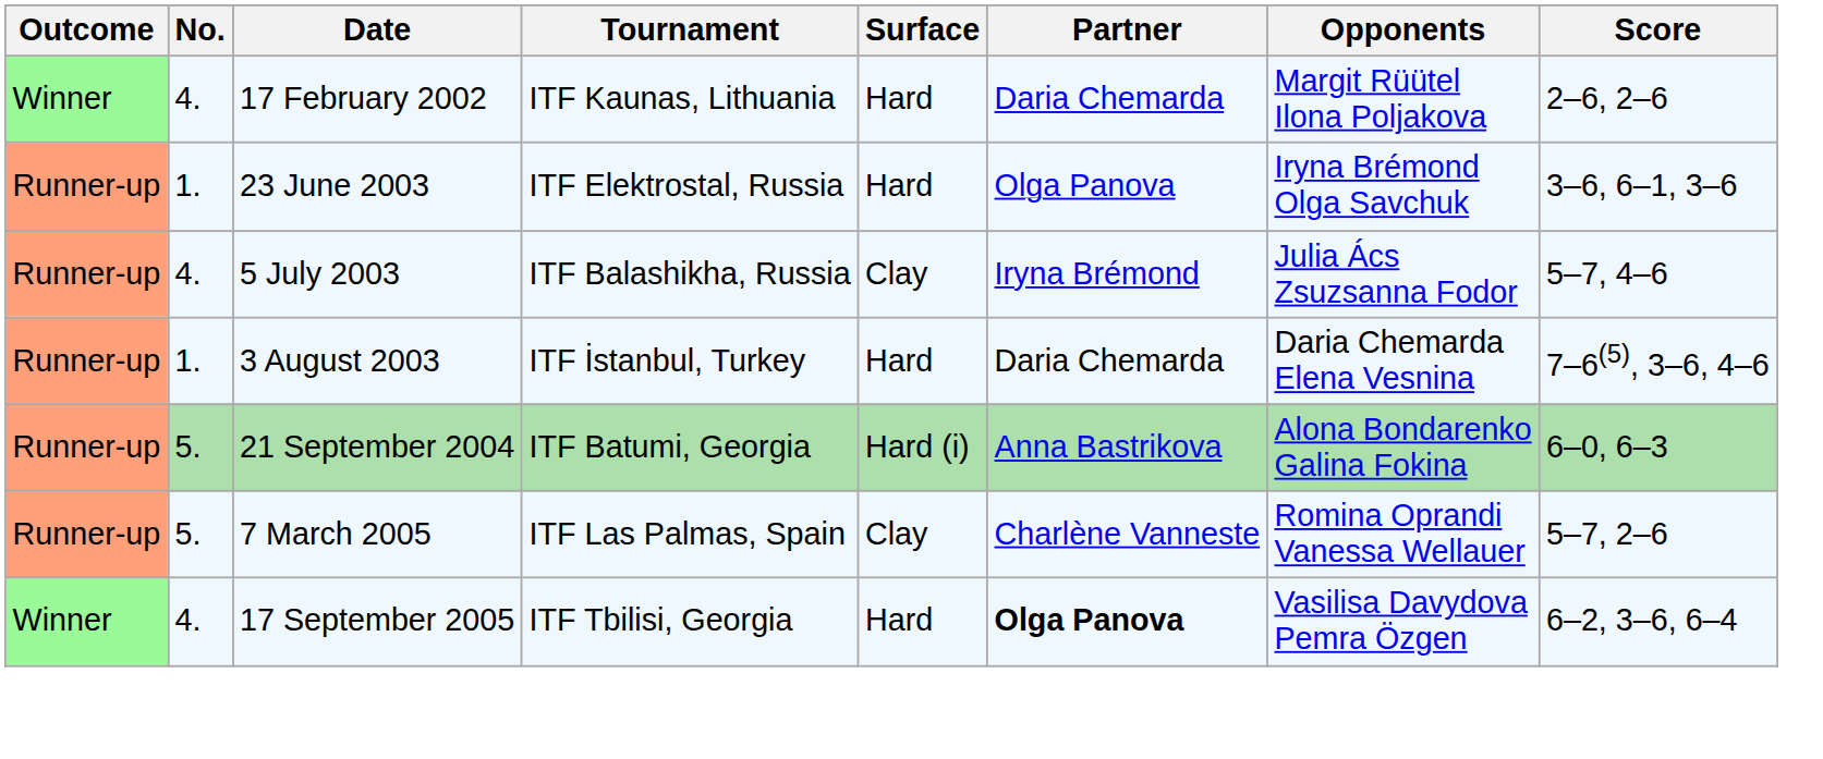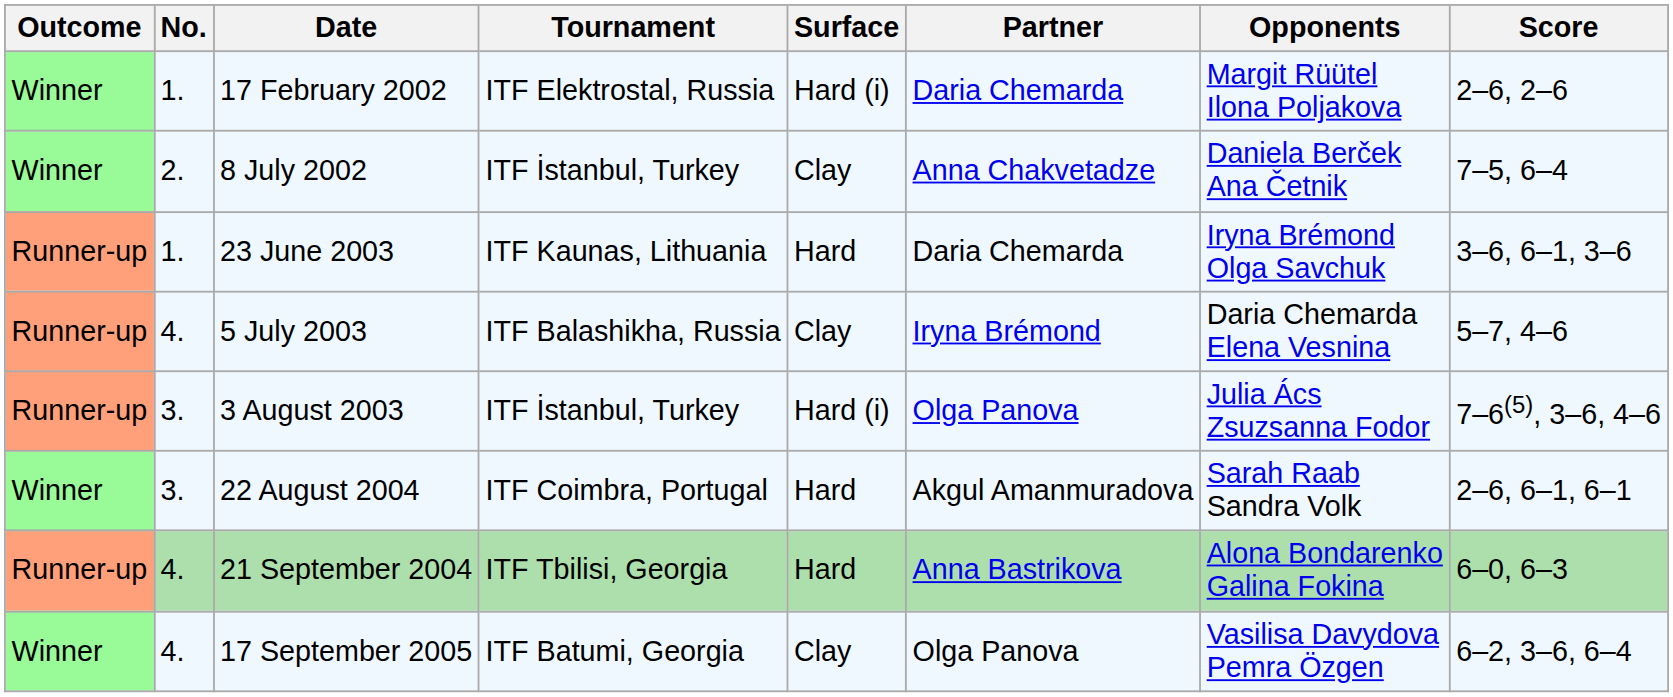 <table class="sortable wikitable" style=font-size:97%>
 <tr bgcolor="#eeeeee">
 <th>Outcome</th>
 <th>No.</th>
 <th>Date</th>
 <th>Tournament</th>
 <th>Surface</th>
 <th>Partner</th>
 <th>Opponents</th>
 <th>Score</th>
 </tr>
 <tr style="background:#f0f8ff;">
 <td bgcolor="98FB98">Winner</td>
-<td>4.</td>
+<td>1.</td>
 <td>17 February 2002</td>
-<td>ITF Kaunas, Lithuania</td>
-<td>Hard</td>
+<td>ITF Elektrostal, Russia</td>
+<td>Hard (i)</td>
 <td> <a href='#'>Daria Chemarda</a></td>
 <td> <a href='#'>Margit Rüütel</a> <br>  <a href='#'>Ilona Poljakova</a></td>
 <td>2–6, 2–6</td>
+</tr>
+<tr bgcolor=f0f8ff>
+<td bgcolor="98FB98">Winner</td>
+<td>2.</td>
+<td>8 July 2002</td>
+<td>ITF İstanbul, Turkey</td>
+<td>Clay</td>
+<td> <a href='#'>Anna Chakvetadze</a></td>
+<td> <a href='#'>Daniela Berček</a> <br>  <a href='#'>Ana Četnik</a></td>
+<td>7–5, 6–4</td>
 </tr>
 <tr style="background:#f0f8ff;">
 <td style="background:#ffa07a;">Runner-up</td>
 <td>1.</td>
 <td>23 June 2003</td>
-<td>ITF Elektrostal, Russia</td>
+<td>ITF Kaunas, Lithuania</td>
 <td>Hard</td>
-<td> <a href='#'>Olga Panova</a></td>
+<td> Daria Chemarda</td>
 <td> <a href='#'>Iryna Brémond</a> <br>  <a href='#'>Olga Savchuk</a></td>
 <td>3–6, 6–1, 3–6</td>
 </tr>
 <tr style="background:#f0f8ff;">
 <td style="background:#ffa07a;">Runner-up</td>
 <td>4.</td>
 <td>5 July 2003</td>
 <td>ITF Balashikha, Russia</td>
 <td>Clay</td>
 <td> <a href='#'>Iryna Brémond</a></td>
-<td> <a href='#'>Julia Ács</a> <br>  <a href='#'>Zsuzsanna Fodor</a></td>
+<td> Daria Chemarda <br>  <a href='#'>Elena Vesnina</a></td>
 <td>5–7, 4–6</td>
 </tr>
 <tr style="background:#f0f8ff;">
 <td style="background:#ffa07a;">Runner-up</td>
-<td>1.</td>
+<td>3.</td>
 <td>3 August 2003</td>
 <td>ITF İstanbul, Turkey</td>
+<td>Hard (i)</td>
+<td> <a href='#'>Olga Panova</a></td>
+<td> <a href='#'>Julia Ács</a> <br>  <a href='#'>Zsuzsanna Fodor</a></td>
+<td>7–6<sup>(5)</sup>, 3–6, 4–6</td>
+</tr>
+<tr style="background:#f0f8ff;">
+<td bgcolor="98FB98">Winner</td>
+<td>3.</td>
+<td>22 August 2004</td>
+<td>ITF Coimbra, Portugal</td>
 <td>Hard</td>
-<td> Daria Chemarda</td>
-<td> Daria Chemarda <br>  <a href='#'>Elena Vesnina</a></td>
-<td>7–6<sup>(5)</sup>, 3–6, 4–6</td>
+<td> Akgul Amanmuradova</td>
+<td> <a href='#'>Sarah Raab</a> <br>  Sandra Volk</td>
+<td>2–6, 6–1, 6–1</td>
 </tr>
 <tr style="background:#addfad;">
 <td style="background:#ffa07a;">Runner-up</td>
-<td>5.</td>
+<td>4.</td>
 <td>21 September 2004</td>
-<td>ITF Batumi, Georgia</td>
-<td>Hard (i)</td>
+<td>ITF Tbilisi, Georgia</td>
+<td>Hard</td>
 <td> <a href='#'>Anna Bastrikova</a></td>
 <td> <a href='#'>Alona Bondarenko</a> <br>  <a href='#'>Galina Fokina</a></td>
 <td>6–0, 6–3</td>
 </tr>
 <tr style="background:#f0f8ff;">
-<td style="background:#ffa07a;">Runner-up</td>
-<td>5.</td>
-<td>7 March 2005</td>
-<td>ITF Las Palmas, Spain</td>
-<td>Clay</td>
-<td> <a href='#'>Charlène Vanneste</a></td>
-<td> <a href='#'>Romina Oprandi</a> <br>  <a href='#'>Vanessa Wellauer</a></td>
-<td>5–7, 2–6</td>
-</tr>
-<tr style="background:#f0f8ff;">
 <td style="background:#98fb98;">Winner</td>
 <td>4.</td>
 <td>17 September 2005</td>
-<td>ITF Tbilisi, Georgia</td>
-<td>Hard</td>
-<td><strong> Olga Panova</strong></td>
+<td>ITF Batumi, Georgia</td>
+<td>Clay</td>
+<td> Olga Panova</td>
 <td> <a href='#'>Vasilisa Davydova</a> <br>  <a href='#'>Pemra Özgen</a></td>
 <td>6–2, 3–6, 6–4</td>
 </tr>
 </table>
